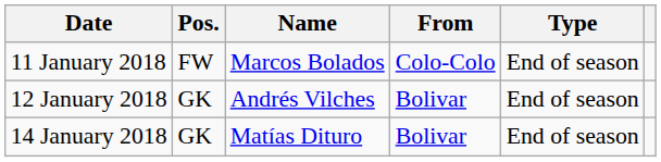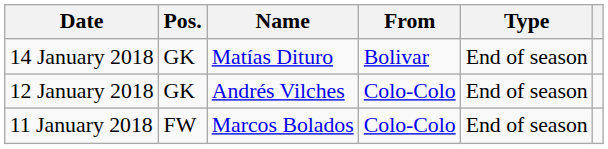 <table class="wikitable">
 <tr>
 <th>Date</th>
 <th>Pos.</th>
 <th>Name</th>
 <th>From</th>
 <th>Type</th>
 <th></th>
 </tr>
 <tr>
+<td>14 January 2018</td>
+<td>GK</td>
+<td> <a href='#'>Matías Dituro</a></td>
+<td> <a href='#'>Bolivar</a></td>
+<td>End of season</td>
+<td></td>
+</tr>
+<tr>
+<td>12 January 2018</td>
+<td>GK</td>
+<td> <a href='#'>Andrés Vilches</a></td>
+<td><a href='#'>Colo-Colo</a></td>
+<td>End of season</td>
+<td></td>
+</tr>
+<tr>
 <td>11 January 2018</td>
 <td>FW</td>
 <td> <a href='#'>Marcos Bolados</a></td>
 <td><a href='#'>Colo-Colo</a></td>
 <td>End of season</td>
 <td></td>
 </tr>
-<tr>
-<td>12 January 2018</td>
-<td>GK</td>
-<td> <a href='#'>Andrés Vilches</a></td>
-<td> <a href='#'>Bolivar</a></td>
-<td>End of season</td>
-<td></td>
-</tr>
-<tr>
-<td>14 January 2018</td>
-<td>GK</td>
-<td> <a href='#'>Matías Dituro</a></td>
-<td> <a href='#'>Bolivar</a></td>
-<td>End of season</td>
-<td></td>
-</tr>
 </table>
